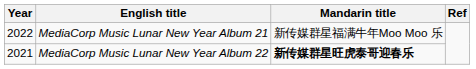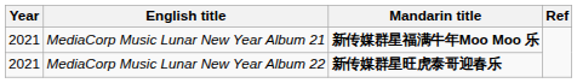 <table class="wikitable sortable">
 <tr>
 <th>Year</th>
 <th>English title</th>
 <th>Mandarin title</th>
 <th class="unsortable">Ref</th>
 </tr>
 <tr>
-<td>2022</td>
+<td>2021</td>
 <td><em>MediaCorp Music Lunar New Year Album 21</em></td>
-<td>新传媒群星福满牛年Moo Moo 乐</td>
+<td><strong>新传媒群星福满牛年Moo Moo 乐</strong></td>
 <td rowspan=2></td>
 </tr>
 <tr>
 <td>2021</td>
 <td><em>MediaCorp Music Lunar New Year Album 22</em></td>
 <td><strong>新传媒群星旺虎泰哥迎春乐</strong></td>
 </tr>
 </table>
